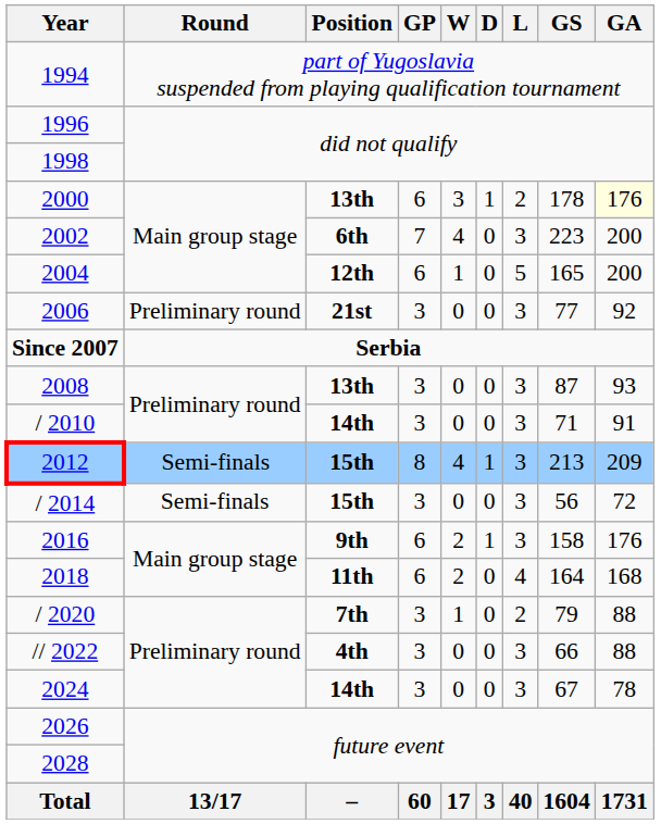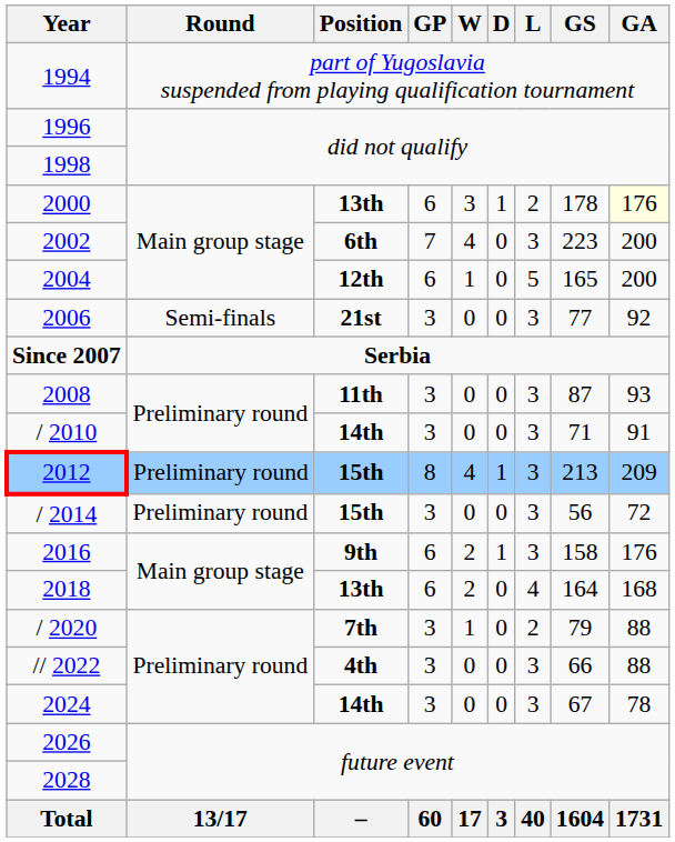 <table class="wikitable" style="text-align: center;">
 <tr>
 <th>Year</th>
 <th>Round</th>
 <th>Position</th>
 <th>GP</th>
 <th>W</th>
 <th>D</th>
 <th>L</th>
 <th>GS</th>
 <th>GA</th>
 </tr>
 <tr>
 <td> <a href='#'>1994</a></td>
 <td colspan="8"><em><a href='#'>part of Yugoslavia</a></em> <br> <em>suspended from playing qualification tournament</em></td>
 </tr>
 <tr>
 <td> <a href='#'>1996</a></td>
 <td colspan="8" rowspan="2"><em>did not qualify</em></td>
 </tr>
 <tr>
 <td> <a href='#'>1998</a></td>
 </tr>
 <tr>
 <td> <a href='#'>2000</a></td>
 <td rowspan=3>Main group stage</td>
 <td><strong>13th</strong></td>
 <td>6</td>
 <td>3</td>
 <td>1</td>
 <td>2</td>
 <td>178</td>
 <td style="background: lightyellow;">176</td>
 </tr>
 <tr>
 <td> <a href='#'>2002</a></td>
 <td><strong>6th</strong></td>
 <td>7</td>
 <td>4</td>
 <td>0</td>
 <td>3</td>
 <td>223</td>
 <td>200</td>
 </tr>
 <tr>
 <td> <a href='#'>2004</a></td>
 <td><strong>12th</strong></td>
 <td>6</td>
 <td>1</td>
 <td>0</td>
 <td>5</td>
 <td>165</td>
 <td>200</td>
 </tr>
 <tr>
 <td> <a href='#'>2006</a></td>
-<td>Preliminary round</td>
+<td>Semi-finals</td>
 <td><strong>21st</strong></td>
 <td>3</td>
 <td>0</td>
 <td>0</td>
 <td>3</td>
 <td>77</td>
 <td>92</td>
 </tr>
 <tr>
 <td><strong>Since 2007</strong></td>
 <td colspan="8" rowspan="1"><strong>Serbia</strong>  </td>
 </tr>
 <tr>
 <td> <a href='#'>2008</a></td>
 <td rowspan=2>Preliminary round</td>
-<td><strong>13th</strong></td>
+<td><strong>11th</strong></td>
 <td>3</td>
 <td>0</td>
 <td>0</td>
 <td>3</td>
 <td>87</td>
 <td>93</td>
 </tr>
 <tr>
 <td>/ <a href='#'>2010</a></td>
 <td><strong>14th</strong></td>
 <td>3</td>
 <td>0</td>
 <td>0</td>
 <td>3</td>
 <td>71</td>
 <td>91</td>
 </tr>
 <tr style="background:#9acdff;">
 <td style="border: 3px solid red"> <a href='#'>2012</a></td>
-<td>Semi-finals</td>
+<td>Preliminary round</td>
 <td><strong>15th</strong></td>
 <td>8</td>
 <td>4</td>
 <td>1</td>
 <td>3</td>
 <td>213</td>
 <td>209</td>
 </tr>
 <tr>
 <td>/ <a href='#'>2014</a></td>
-<td>Semi-finals</td>
+<td>Preliminary round</td>
 <td><strong>15th</strong></td>
 <td>3</td>
 <td>0</td>
 <td>0</td>
 <td>3</td>
 <td>56</td>
 <td>72</td>
 </tr>
 <tr>
 <td> <a href='#'>2016</a></td>
 <td rowspan=2>Main group stage</td>
 <td><strong>9th</strong></td>
 <td>6</td>
 <td>2</td>
 <td>1</td>
 <td>3</td>
 <td>158</td>
 <td>176</td>
 </tr>
 <tr>
 <td> <a href='#'>2018</a></td>
-<td><strong>11th</strong></td>
+<td><strong>13th</strong></td>
 <td>6</td>
 <td>2</td>
 <td>0</td>
 <td>4</td>
 <td>164</td>
 <td>168</td>
 </tr>
 <tr>
 <td>/ <a href='#'>2020</a></td>
 <td rowspan=3>Preliminary round</td>
 <td><strong>7th</strong></td>
 <td>3</td>
 <td>1</td>
 <td>0</td>
 <td>2</td>
 <td>79</td>
 <td>88</td>
 </tr>
 <tr>
 <td>// <a href='#'>2022</a></td>
 <td><strong>4th</strong></td>
 <td>3</td>
 <td>0</td>
 <td>0</td>
 <td>3</td>
 <td>66</td>
 <td>88</td>
 </tr>
 <tr>
 <td> <a href='#'>2024</a></td>
 <td><strong>14th</strong></td>
 <td>3</td>
 <td>0</td>
 <td>0</td>
 <td>3</td>
 <td>67</td>
 <td>78</td>
 </tr>
 <tr>
 <td> <a href='#'>2026</a></td>
 <td colspan="8" rowspan= "2"><em>future event</em></td>
 </tr>
 <tr>
 <td> <a href='#'>2028</a></td>
 </tr>
 <tr>
 <th>Total</th>
 <th>13/17</th>
 <th>–</th>
 <th>60</th>
 <th>17</th>
 <th>3</th>
 <th>40</th>
 <th>1604</th>
 <th>1731</th>
 </tr>
 </table>
